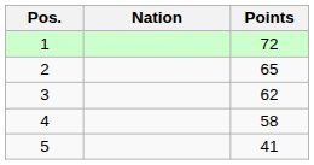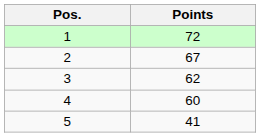 <table class="wikitable gauche" cellspacing="1" style="width:300px;">
 <tr style="background:#efefef; text-align:center;">
 <th style="width:70px;">Pos.</th>
-<th>Nation</th>
 <th style="width:70px;">Points</th>
 </tr>
 <tr style="vertical-align:top; text-align:center; background:#ccffcc;">
 <td>1</td>
-<td style="text-align:left;"></td>
 <td>72</td>
 </tr>
 <tr style="vertical-align:top; text-align:center;">
 <td>2</td>
-<td style="text-align:left;"></td>
-<td>65</td>
+<td>67</td>
 </tr>
 <tr style="vertical-align:top; text-align:center;">
 <td>3</td>
-<td style="text-align:left;"></td>
 <td>62</td>
 </tr>
 <tr style="vertical-align:top; text-align:center;">
 <td>4</td>
-<td style="text-align:left;"></td>
-<td>58</td>
+<td>60</td>
 </tr>
 <tr style="vertical-align:top; text-align:center;">
 <td>5</td>
-<td style="text-align:left;"></td>
 <td>41</td>
 </tr>
 </table>
